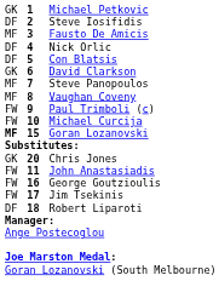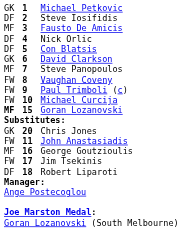 <table style="font-size: 90%" cellspacing="0" cellpadding="0">
 <tr>
 <th width=25></th>
 <th width=25></th>
 </tr>
 <tr>
 <td>GK</td>
 <td><strong>1</strong></td>
 <td> <a href='#'>Michael Petkovic</a></td>
 </tr>
 <tr>
 <td>DF</td>
 <td><strong>2</strong></td>
 <td> Steve Iosifidis</td>
 </tr>
 <tr>
 <td>MF</td>
 <td><strong>3</strong></td>
 <td> <a href='#'>Fausto De Amicis</a></td>
 </tr>
 <tr>
 <td>DF</td>
 <td><strong>4</strong></td>
 <td> Nick Orlic</td>
 </tr>
 <tr>
 <td>DF</td>
 <td><strong>5</strong></td>
 <td> <a href='#'>Con Blatsis</a></td>
 </tr>
 <tr>
 <td>GK</td>
 <td><strong>6</strong></td>
 <td> <a href='#'>David Clarkson</a></td>
 </tr>
 <tr>
 <td>MF</td>
 <td><strong>7</strong></td>
 <td> Steve Panopoulos</td>
 </tr>
 <tr>
-<td>MF</td>
+<td>FW</td>
 <td><strong>8</strong></td>
 <td> <a href='#'>Vaughan Coveny</a></td>
 </tr>
 <tr>
 <td>FW</td>
 <td><strong>9</strong></td>
 <td> <a href='#'>Paul Trimboli</a> (<a href='#'>c</a>)</td>
 <td></td>
 <td></td>
 <td></td>
 </tr>
 <tr>
 <td>FW</td>
 <td><strong>10</strong></td>
 <td> <a href='#'>Michael Curcija</a></td>
 <td></td>
 <td></td>
 <td></td>
 </tr>
 <tr>
 <td><strong>MF</strong></td>
 <td><strong>15</strong></td>
 <td> <a href='#'>Goran Lozanovski</a></td>
 <td></td>
 <td></td>
 <td></td>
 </tr>
 <tr>
 <td colspan=3><strong>Substitutes:</strong></td>
 </tr>
 <tr>
 <td>GK</td>
 <td><strong>20</strong></td>
 <td> Chris Jones</td>
 </tr>
 <tr>
 <td>FW</td>
 <td><strong>11</strong></td>
 <td> <a href='#'>John Anastasiadis</a></td>
 <td></td>
 <td></td>
 <td></td>
 </tr>
 <tr>
-<td>FW</td>
+<td>MF</td>
 <td><strong>16</strong></td>
 <td>  George Goutzioulis</td>
 <td></td>
 <td></td>
 <td></td>
 </tr>
 <tr>
 <td>FW</td>
 <td><strong>17</strong></td>
 <td> Jim Tsekinis</td>
 <td></td>
 <td></td>
 <td></td>
 </tr>
 <tr>
 <td>DF</td>
 <td><strong>18</strong></td>
 <td> Robert Liparoti</td>
 </tr>
 <tr>
 <td colspan=3><strong>Manager:</strong></td>
 </tr>
 <tr>
 <td colspan=4> <a href='#'>Ange Postecoglou</a></td>
 </tr>
 <tr>
 <td colspan=3><br><strong><a href='#'>Joe Marston Medal</a>:</strong></td>
 </tr>
 <tr>
 <td colspan=4><a href='#'>Goran Lozanovski</a> (South Melbourne)</td>
 </tr>
 </table>
